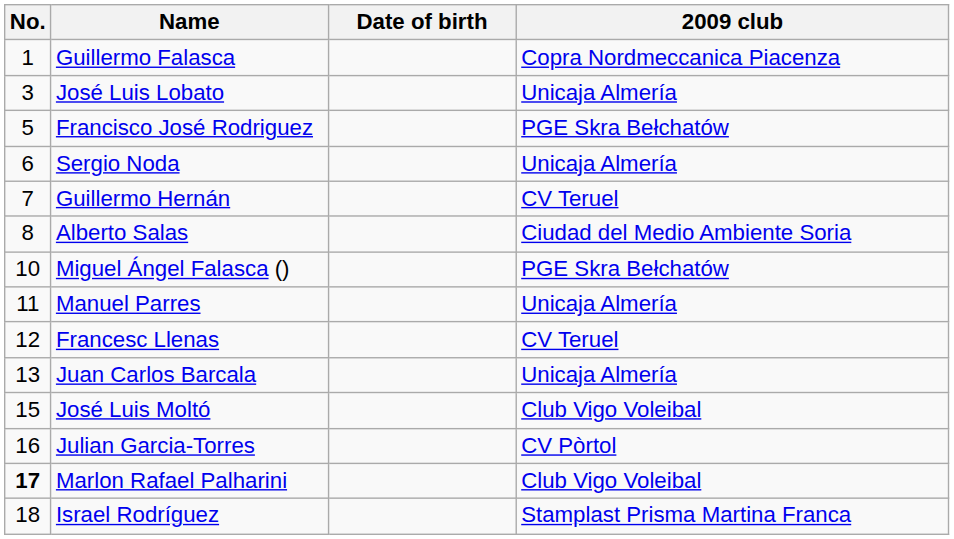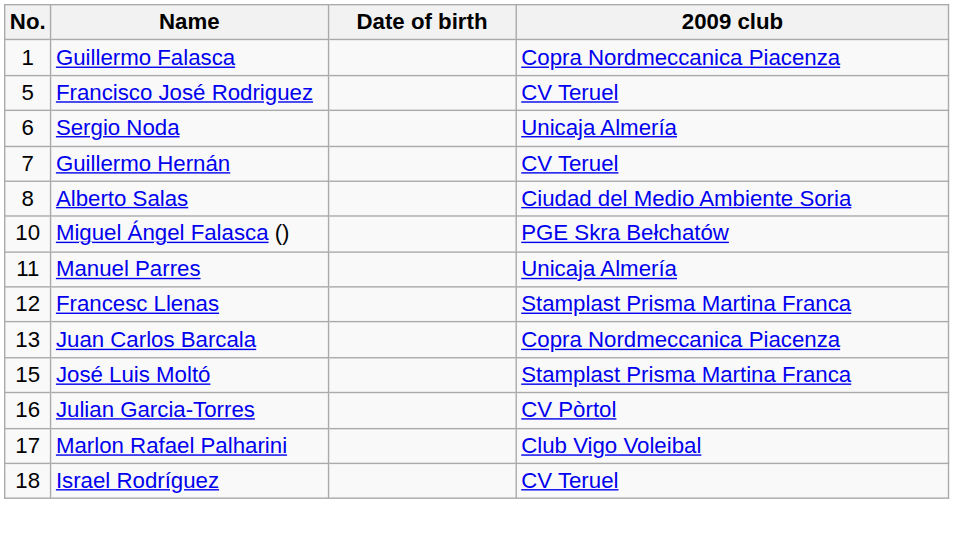 <table class="wikitable sortable" style="font-size:100%; text-align:center;">
 <tr>
 <th>No.</th>
 <th style="width:12em">Name</th>
 <th style="width:8em">Date of birth</th>
 <th style="width:19em">2009 club</th>
 </tr>
 <tr>
 <td>1</td>
 <td align=left><a href='#'>Guillermo Falasca</a></td>
 <td align=right></td>
 <td align=left> <a href='#'>Copra Nordmeccanica Piacenza</a></td>
 </tr>
 <tr>
-<td>3</td>
-<td align=left><a href='#'>José Luis Lobato</a></td>
-<td align=right></td>
-<td align=left> <a href='#'>Unicaja Almería</a></td>
-</tr>
-<tr>
 <td>5</td>
 <td align=left><a href='#'>Francisco José Rodriguez</a></td>
 <td align=right></td>
-<td align=left> <a href='#'>PGE Skra Bełchatów</a></td>
+<td align=left> <a href='#'>CV Teruel</a></td>
 </tr>
 <tr>
 <td>6</td>
 <td align=left><a href='#'>Sergio Noda</a></td>
 <td align=right></td>
 <td align=left> <a href='#'>Unicaja Almería</a></td>
 </tr>
 <tr>
 <td>7</td>
 <td align=left><a href='#'>Guillermo Hernán</a></td>
 <td align=right></td>
 <td align=left> <a href='#'>CV Teruel</a></td>
 </tr>
 <tr>
 <td>8</td>
 <td align=left><a href='#'>Alberto Salas</a></td>
 <td align=right></td>
 <td align=left> <a href='#'>Ciudad del Medio Ambiente Soria</a></td>
 </tr>
 <tr>
 <td>10</td>
 <td align=left><a href='#'>Miguel Ángel Falasca</a> ()</td>
 <td align=right></td>
 <td align=left> <a href='#'>PGE Skra Bełchatów</a></td>
 </tr>
 <tr>
 <td>11</td>
 <td align=left><a href='#'>Manuel Parres</a></td>
 <td align=right></td>
 <td align=left> <a href='#'>Unicaja Almería</a></td>
 </tr>
 <tr>
 <td>12</td>
 <td align=left><a href='#'>Francesc Llenas</a></td>
 <td align=right></td>
-<td align=left> <a href='#'>CV Teruel</a></td>
+<td align=left> <a href='#'>Stamplast Prisma Martina Franca</a></td>
 </tr>
 <tr>
 <td>13</td>
 <td align=left><a href='#'>Juan Carlos Barcala</a></td>
 <td align=right></td>
-<td align=left> <a href='#'>Unicaja Almería</a></td>
+<td align=left> <a href='#'>Copra Nordmeccanica Piacenza</a></td>
 </tr>
 <tr>
 <td>15</td>
 <td align=left><a href='#'>José Luis Moltó</a></td>
 <td align=right></td>
-<td align=left> <a href='#'>Club Vigo Voleibal</a></td>
+<td align=left> <a href='#'>Stamplast Prisma Martina Franca</a></td>
 </tr>
 <tr>
 <td>16</td>
 <td align=left><a href='#'>Julian Garcia-Torres</a></td>
 <td align=right></td>
 <td align=left> <a href='#'>CV Pòrtol</a></td>
 </tr>
 <tr>
-<td><strong>17</strong></td>
+<td>17</td>
 <td align=left><a href='#'>Marlon Rafael Palharini</a></td>
 <td align=right></td>
 <td align=left> <a href='#'>Club Vigo Voleibal</a></td>
 </tr>
 <tr>
 <td>18</td>
 <td align=left><a href='#'>Israel Rodríguez</a></td>
 <td align=right></td>
-<td align=left> <a href='#'>Stamplast Prisma Martina Franca</a></td>
+<td align=left> <a href='#'>CV Teruel</a></td>
 </tr>
 </table>
